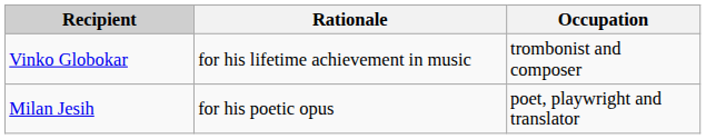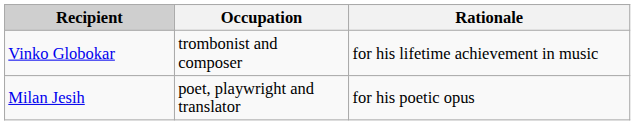 <table class="wikitable">
 <tr>
 <th style="background-color:#cfcfcf;"  align="center">Recipient</th>
+<th>Occupation</th>
 <th>Rationale</th>
-<th>Occupation</th>
 </tr>
 <tr>
 <td><a href='#'>Vinko Globokar</a></td>
+<td>trombonist and composer</td>
 <td>for his lifetime achievement in music</td>
-<td>trombonist and composer</td>
 </tr>
 <tr>
 <td style="width: 200px;"><a href='#'>Milan Jesih</a></td>
+<td style="width: 200px;">poet, playwright and translator</td>
 <td style="width: 350px;">for his poetic opus</td>
-<td style="width: 200px;">poet, playwright and translator</td>
 </tr>
 </table>
